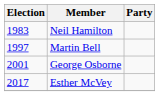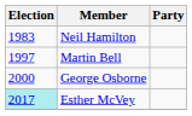 <table class="wikitable">
 <tr>
 <th>Election</th>
 <th>Member</th>
 <th colspan="2">Party</th>
 </tr>
 <tr>
 <td><a href='#'>1983</a></td>
 <td><a href='#'>Neil Hamilton</a></td>
 <td></td>
 </tr>
 <tr>
 <td><a href='#'>1997</a></td>
 <td><a href='#'>Martin Bell</a></td>
 <td></td>
 </tr>
 <tr>
-<td><a href='#'>2001</a></td>
+<td><a href='#'>2000</a></td>
 <td><a href='#'>George Osborne</a></td>
 <td></td>
 </tr>
 <tr>
-<td><a href='#'>2017</a></td>
+<td style="background: paleturquoise;"><a href='#'>2017</a></td>
 <td><a href='#'>Esther McVey</a></td>
 <td></td>
 </tr>
 <tr>
 </tr>
 </table>
